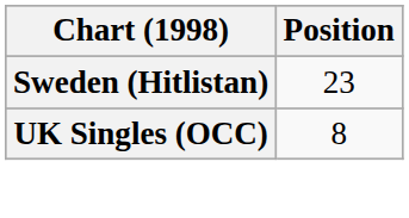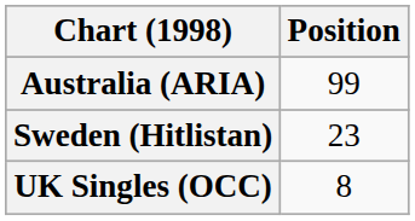 <table class="wikitable sortable plainrowheaders" style="text-align:center">
 <tr>
 <th>Chart (1998)</th>
 <th>Position</th>
+</tr>
+<tr>
+<th scope="row">Australia (ARIA)</th>
+<td>99</td>
 </tr>
 <tr>
 <th scope="row">Sweden (Hitlistan)</th>
 <td>23</td>
 </tr>
 <tr>
 <th scope="row">UK Singles (OCC)</th>
 <td>8</td>
 </tr>
 </table>
